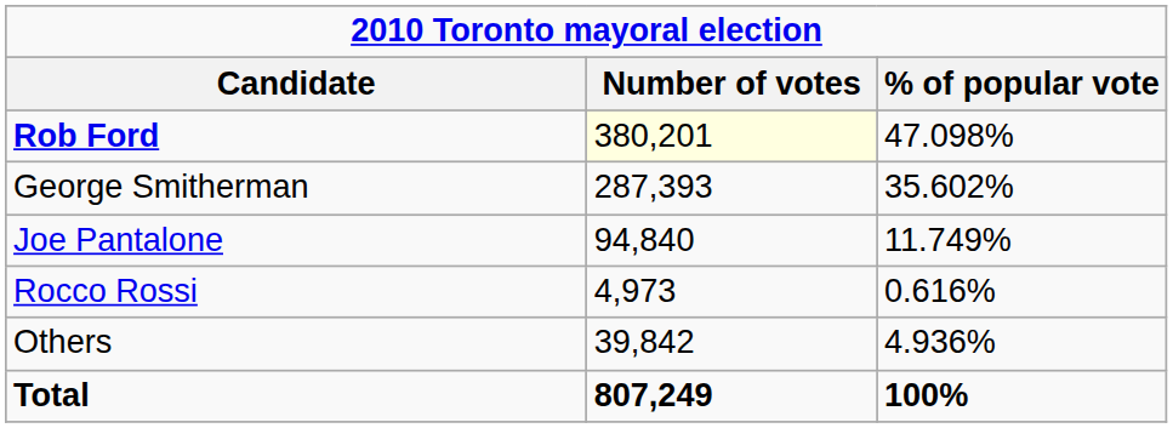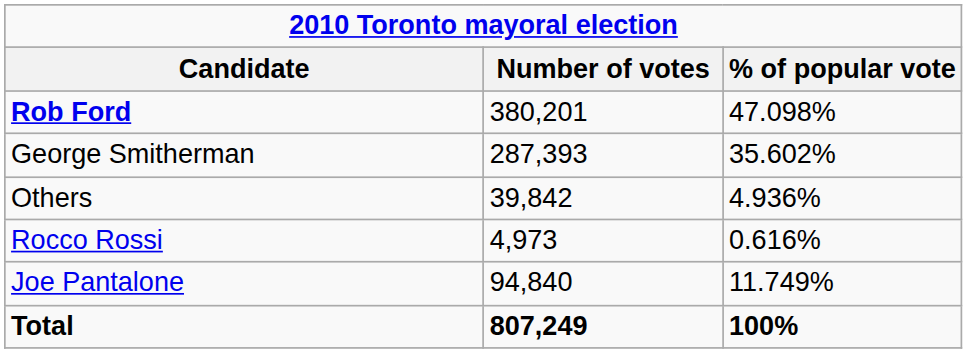 <table class="wikitable">
 <tr>
 <td colspan="3" align="center"><strong><a href='#'>2010 Toronto mayoral election</a></strong></td>
 </tr>
 <tr style="background:#e9e9e9;">
 <th width=50%>Candidate</th>
 <th width=25%>Number of votes</th>
 <th width=25%>% of popular vote</th>
 </tr>
 <tr>
 <td><strong><a href='#'>Rob Ford</a></strong></td>
-<td style="background: lightyellow;">380,201</td>
+<td>380,201</td>
 <td>47.098%</td>
 </tr>
 <tr>
 <td>George Smitherman</td>
 <td>287,393</td>
 <td>35.602%</td>
 </tr>
 <tr>
-<td><a href='#'>Joe Pantalone</a></td>
-<td>94,840</td>
-<td>11.749%</td>
+<td>Others</td>
+<td>39,842</td>
+<td>4.936%</td>
 </tr>
 <tr>
 <td><a href='#'>Rocco Rossi</a></td>
 <td>4,973</td>
 <td>0.616%</td>
 </tr>
 <tr>
-<td>Others</td>
-<td>39,842</td>
-<td>4.936%</td>
+<td><a href='#'>Joe Pantalone</a></td>
+<td>94,840</td>
+<td>11.749%</td>
 </tr>
 <tr>
 <td><strong>Total</strong></td>
 <td><strong>807,249</strong></td>
 <td><strong>100%</strong></td>
 </tr>
 </table>
